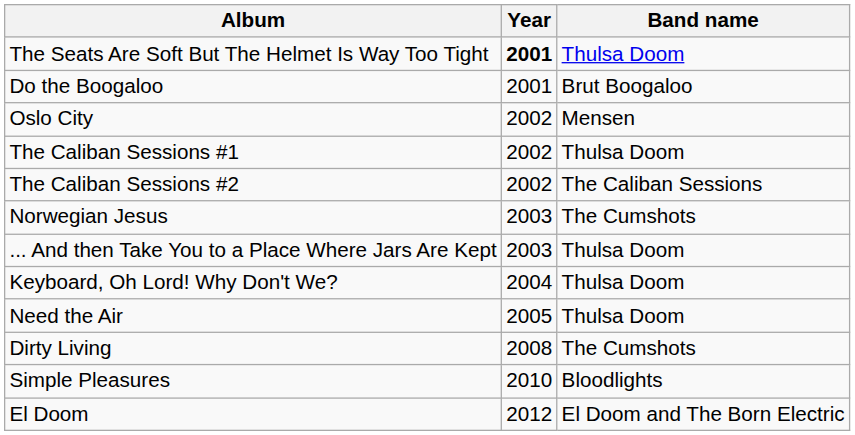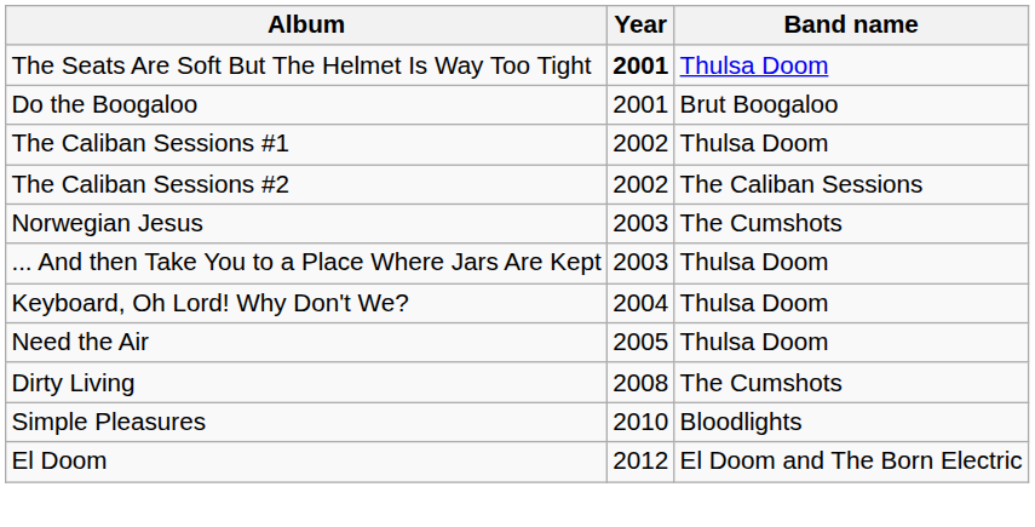 <table class="wikitable">
 <tr>
 <th>Album</th>
 <th>Year</th>
 <th>Band name</th>
 </tr>
 <tr>
 <td>The Seats Are Soft But The Helmet Is Way Too Tight</td>
 <td><strong>2001</strong></td>
 <td><a href='#'>Thulsa Doom</a></td>
 </tr>
 <tr>
 <td>Do the Boogaloo</td>
 <td>2001</td>
 <td>Brut Boogaloo</td>
-</tr>
-<tr>
-<td>Oslo City</td>
-<td>2002</td>
-<td>Mensen</td>
 </tr>
 <tr>
 <td>The Caliban Sessions #1</td>
 <td>2002</td>
 <td>Thulsa Doom</td>
 </tr>
 <tr>
 <td>The Caliban Sessions #2</td>
 <td>2002</td>
 <td>The Caliban Sessions</td>
 </tr>
 <tr>
 <td>Norwegian Jesus</td>
 <td>2003</td>
 <td>The Cumshots</td>
 </tr>
 <tr>
 <td>... And then Take You to a Place Where Jars Are Kept</td>
 <td>2003</td>
 <td>Thulsa Doom</td>
 </tr>
 <tr>
 <td>Keyboard, Oh Lord! Why Don't We?</td>
 <td>2004</td>
 <td>Thulsa Doom</td>
 </tr>
 <tr>
 <td>Need the Air</td>
 <td>2005</td>
 <td>Thulsa Doom</td>
 </tr>
 <tr>
 <td>Dirty Living</td>
 <td>2008</td>
 <td>The Cumshots</td>
 </tr>
 <tr>
 <td>Simple Pleasures</td>
 <td>2010</td>
 <td>Bloodlights</td>
 </tr>
 <tr>
 <td>El Doom</td>
 <td>2012</td>
 <td>El Doom and The Born Electric</td>
 </tr>
 </table>
